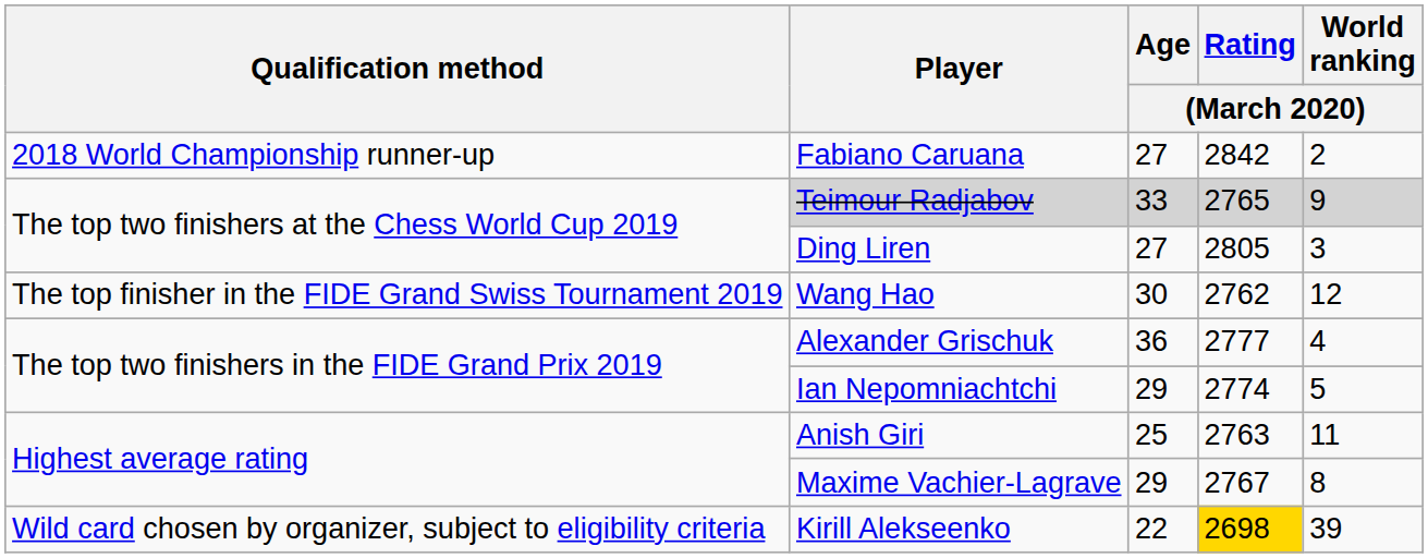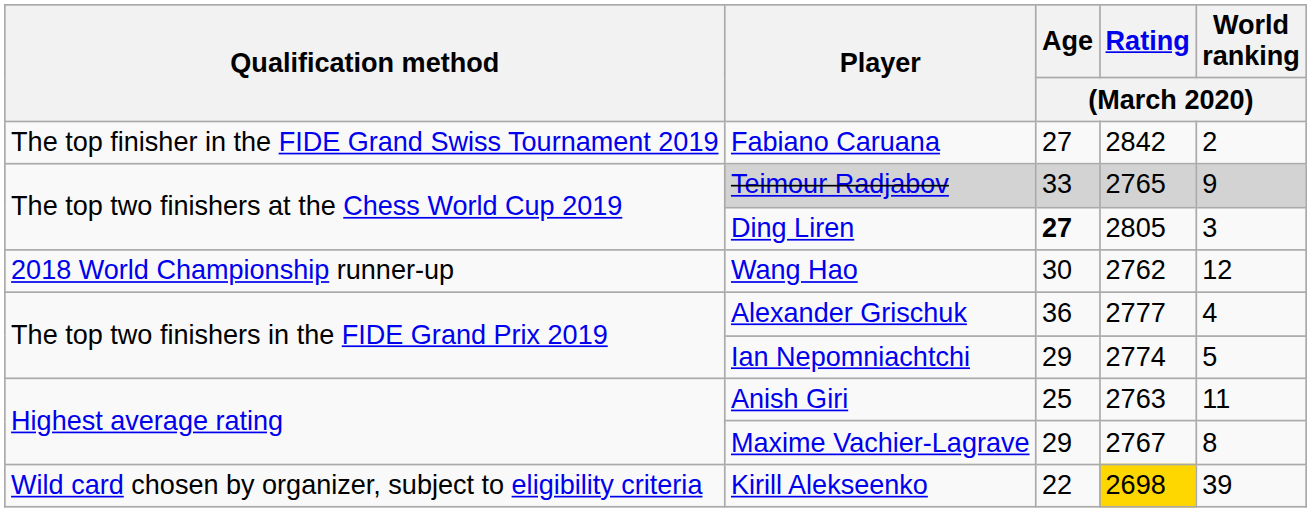 <table class="wikitable" style="text-align: left;">
 <tr>
 <th rowspan=2>Qualification method</th>
 <th rowspan=2>Player</th>
 <th>Age</th>
 <th><a href='#'>Rating</a></th>
 <th>World<br>ranking</th>
 </tr>
 <tr>
 <th colspan=3>(March 2020)</th>
 </tr>
 <tr>
-<td><a href='#'>2018 World Championship</a> runner-up</td>
+<td>The top finisher in the <a href='#'>FIDE Grand Swiss Tournament 2019</a></td>
 <td> <a href='#'>Fabiano Caruana</a></td>
 <td>27</td>
 <td>2842</td>
 <td>2</td>
 </tr>
 <tr>
 <td rowspan=2>The top two finishers at the <a href='#'>Chess World Cup 2019</a></td>
 <td style="background:lightgrey;"> <s><a href='#'>Teimour Radjabov</a></s>  </td>
 <td style="background:lightgrey;">33</td>
 <td style="background:lightgrey;">2765</td>
 <td style="background:lightgrey;">9</td>
 </tr>
 <tr>
 <td> <a href='#'>Ding Liren</a> </td>
-<td>27</td>
+<td><strong>27</strong></td>
 <td>2805</td>
 <td>3</td>
 </tr>
 <tr>
-<td>The top finisher in the <a href='#'>FIDE Grand Swiss Tournament 2019</a></td>
+<td><a href='#'>2018 World Championship</a> runner-up</td>
 <td> <a href='#'>Wang Hao</a> </td>
 <td>30</td>
 <td>2762</td>
 <td>12</td>
 </tr>
 <tr>
 <td rowspan=2>The top two finishers in the <a href='#'>FIDE Grand Prix 2019</a></td>
 <td> <a href='#'>Alexander Grischuk</a> </td>
 <td>36</td>
 <td>2777</td>
 <td>4</td>
 </tr>
 <tr>
 <td> <a href='#'>Ian Nepomniachtchi</a> </td>
 <td>29</td>
 <td>2774</td>
 <td>5</td>
 </tr>
 <tr>
 <td rowspan=2><a href='#'>Highest average rating</a></td>
 <td> <a href='#'>Anish Giri</a></td>
 <td>25</td>
 <td>2763</td>
 <td>11</td>
 </tr>
 <tr>
 <td> <a href='#'>Maxime Vachier-Lagrave</a> </td>
 <td>29</td>
 <td>2767</td>
 <td>8</td>
 </tr>
 <tr>
 <td><a href='#'>Wild card</a> chosen by organizer, subject to <a href='#'>eligibility criteria</a></td>
 <td> <a href='#'>Kirill Alekseenko</a></td>
 <td>22</td>
 <td style="background: gold;">2698</td>
 <td>39</td>
 </tr>
 </table>
